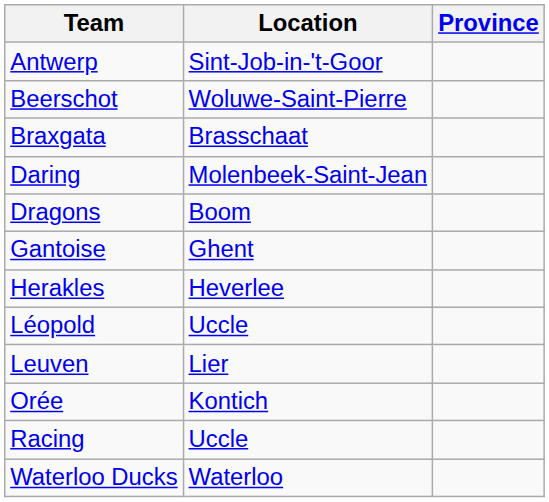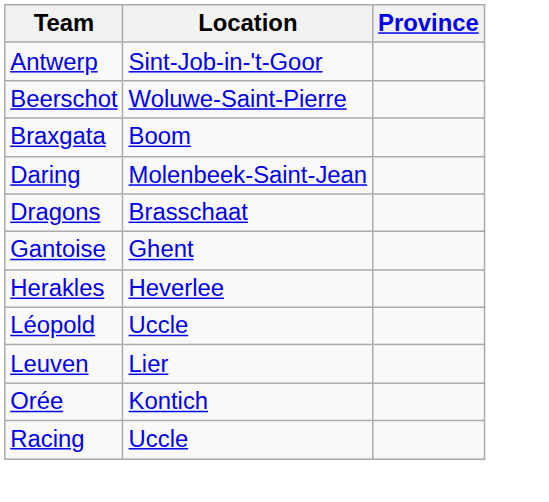 <table class="wikitable sortable">
 <tr>
 <th>Team</th>
 <th>Location</th>
 <th><a href='#'>Province</a></th>
 </tr>
 <tr>
 <td><a href='#'>Antwerp</a></td>
 <td><a href='#'>Sint-Job-in-'t-Goor</a></td>
 <td></td>
 </tr>
 <tr>
 <td><a href='#'>Beerschot</a></td>
 <td><a href='#'>Woluwe-Saint-Pierre</a></td>
 <td></td>
 </tr>
 <tr>
 <td><a href='#'>Braxgata</a></td>
-<td><a href='#'>Brasschaat</a></td>
+<td><a href='#'>Boom</a></td>
 <td></td>
 </tr>
 <tr>
 <td><a href='#'>Daring</a></td>
 <td><a href='#'>Molenbeek-Saint-Jean</a></td>
 <td></td>
 </tr>
 <tr>
 <td><a href='#'>Dragons</a></td>
-<td><a href='#'>Boom</a></td>
+<td><a href='#'>Brasschaat</a></td>
 <td></td>
 </tr>
 <tr>
 <td><a href='#'>Gantoise</a></td>
 <td><a href='#'>Ghent</a></td>
 <td></td>
 </tr>
 <tr>
 <td><a href='#'>Herakles</a></td>
 <td><a href='#'>Heverlee</a></td>
 <td></td>
 </tr>
 <tr>
 <td><a href='#'>Léopold</a></td>
 <td><a href='#'>Uccle</a></td>
 <td></td>
 </tr>
 <tr>
 <td><a href='#'>Leuven</a></td>
 <td><a href='#'>Lier</a></td>
 <td></td>
 </tr>
 <tr>
 <td><a href='#'>Orée</a></td>
 <td><a href='#'>Kontich</a></td>
 <td></td>
 </tr>
 <tr>
 <td><a href='#'>Racing</a></td>
 <td><a href='#'>Uccle</a></td>
 <td></td>
 </tr>
-<tr>
-<td><a href='#'>Waterloo Ducks</a></td>
-<td><a href='#'>Waterloo</a></td>
-<td></td>
-</tr>
 </table>
